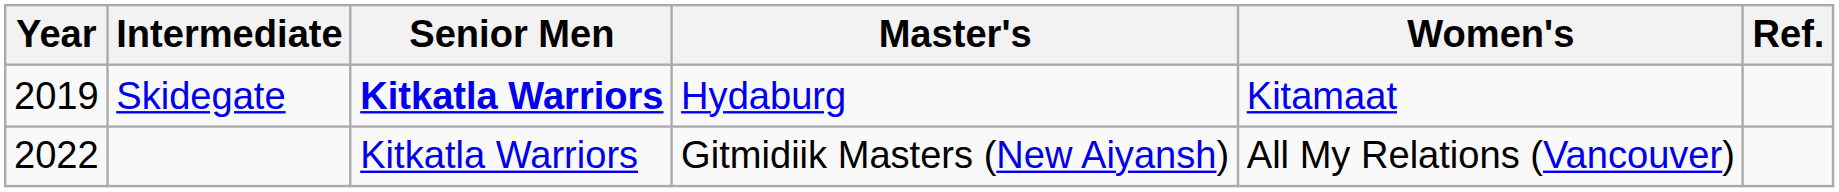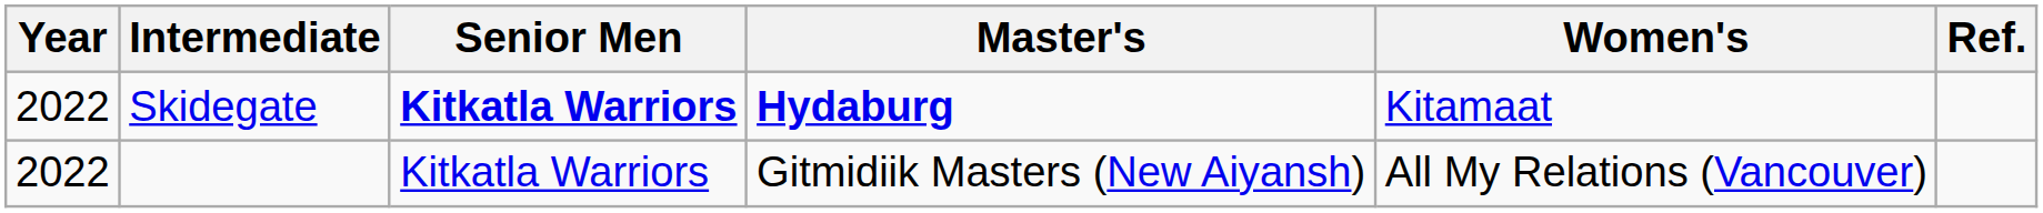 <table class="wikitable">
 <tr>
 <th>Year</th>
 <th>Intermediate</th>
 <th>Senior Men</th>
 <th>Master's</th>
 <th>Women's</th>
 <th>Ref.</th>
 </tr>
 <tr>
-<td>2019</td>
+<td>2022</td>
 <td><a href='#'>Skidegate</a></td>
 <td><strong><a href='#'>Kitkatla Warriors</a></strong></td>
-<td><a href='#'>Hydaburg</a></td>
+<td><strong><a href='#'>Hydaburg</a></strong></td>
 <td><a href='#'>Kitamaat</a></td>
 <td></td>
 </tr>
 <tr>
 <td>2022</td>
 <td></td>
 <td><a href='#'>Kitkatla Warriors</a></td>
 <td>Gitmidiik Masters (<a href='#'>New Aiyansh</a>)</td>
 <td>All My Relations (<a href='#'>Vancouver</a>)</td>
 <td></td>
 </tr>
 </table>
